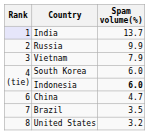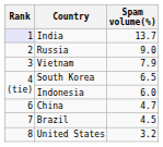 <table class="wikitable">
 <tr>
 <th>Rank</th>
 <th>Country</th>
 <th>Spam<br>volume(%)</th>
 </tr>
 <tr>
 <td align="right" style="background: lavender;">1</td>
 <td>India</td>
 <td align="right">13.7</td>
 </tr>
 <tr>
 <td align="right">2</td>
 <td>Russia</td>
-<td align="right">9.9</td>
+<td align="right">9.0</td>
 </tr>
 <tr>
 <td align="right">3</td>
 <td>Vietnam</td>
 <td align="right">7.9</td>
 </tr>
 <tr>
 <td align="right" rowspan="2">4<br>(tie)</td>
 <td>South Korea</td>
-<td align="right">6.0</td>
+<td align="right">6.5</td>
 </tr>
 <tr>
 <td>Indonesia</td>
-<td align="right"><strong>6.0</strong></td>
+<td align="right">6.0</td>
 </tr>
 <tr>
 <td align="right">6</td>
 <td>China</td>
 <td align="right">4.7</td>
 </tr>
 <tr>
 <td align="right">7</td>
 <td>Brazil</td>
-<td align="right">3.5</td>
+<td align="right">4.5</td>
 </tr>
 <tr>
 <td align="right">8</td>
 <td>United States</td>
 <td align="right">3.2</td>
 </tr>
 </table>
